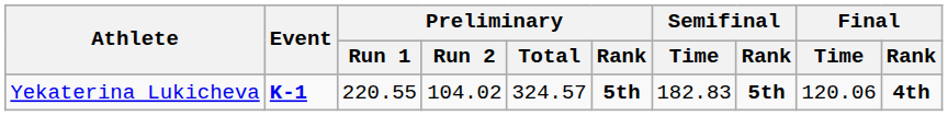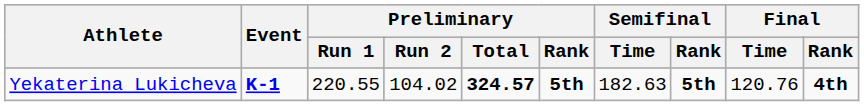 <table class=wikitable style="font-size:90%">
 <tr>
 <th rowspan=2>Athlete</th>
 <th rowspan=2>Event</th>
 <th colspan=4>Preliminary</th>
 <th colspan=2>Semifinal</th>
 <th colspan=2>Final</th>
 </tr>
 <tr>
 <th>Run 1</th>
 <th>Run 2</th>
 <th>Total</th>
 <th>Rank</th>
 <th>Time</th>
 <th>Rank</th>
 <th>Time</th>
 <th>Rank</th>
 </tr>
 <tr>
 <td><a href='#'>Yekaterina Lukicheva</a></td>
 <td><strong><a href='#'>K-1</a></strong></td>
 <td align=center>220.55</td>
 <td align=center>104.02</td>
-<td align=center>324.57</td>
+<td align=center><strong>324.57</strong></td>
 <td align=center><strong>5th</strong></td>
-<td align=center>182.83</td>
+<td align=center>182.63</td>
 <td align=center><strong>5th</strong></td>
-<td align=center>120.06</td>
+<td align=center>120.76</td>
 <td align=center><strong>4th</strong></td>
 </tr>
 </table>
